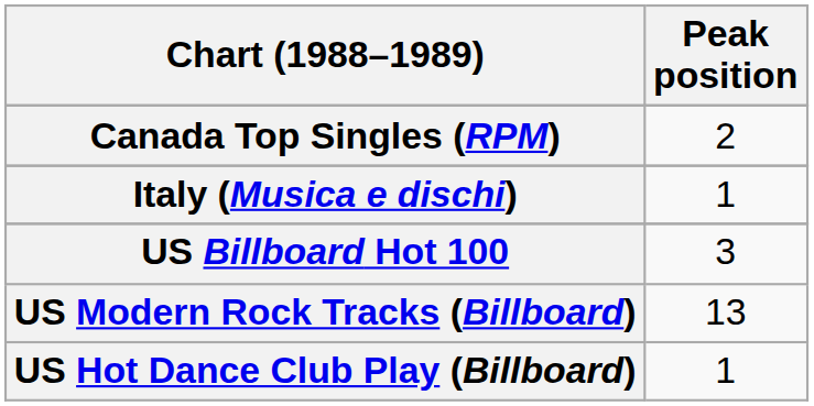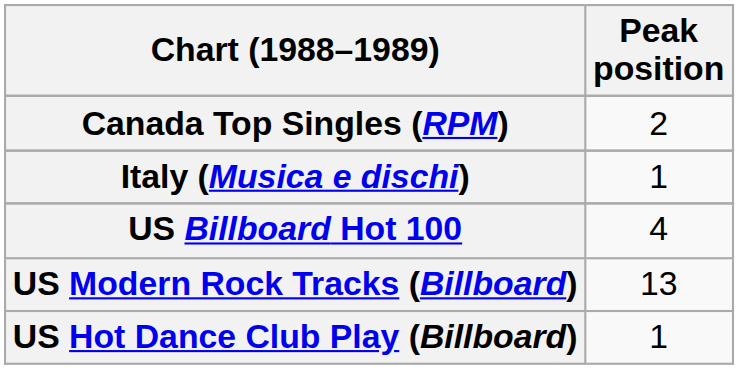 <table class="wikitable sortable plainrowheaders" style="text-align:center">
 <tr>
 <th scope="col">Chart (1988–1989)</th>
 <th scope="col">Peak<br>position</th>
 </tr>
 <tr>
 </tr>
 <tr>
 </tr>
 <tr>
 <th scope="row">Canada Top Singles (<em><a href='#'>RPM</a></em>)</th>
 <td>2</td>
 </tr>
 <tr>
 </tr>
 <tr>
 </tr>
 <tr>
 <th scope="row">Italy (<em><a href='#'>Musica e dischi</a></em>)</th>
 <td>1</td>
 </tr>
 <tr>
 </tr>
 <tr>
 </tr>
 <tr>
 </tr>
 <tr>
 </tr>
 <tr>
 <th scope="row">US <a href='#'><em>Billboard</em> Hot 100</a></th>
-<td>3</td>
+<td>4</td>
 </tr>
 <tr>
 <th scope="row">US <a href='#'>Modern Rock Tracks</a> (<em><a href='#'>Billboard</a></em>)</th>
 <td>13</td>
 </tr>
 <tr>
 <th scope="row">US <a href='#'>Hot Dance Club Play</a> (<em>Billboard</em>)</th>
 <td>1</td>
 </tr>
 </table>
